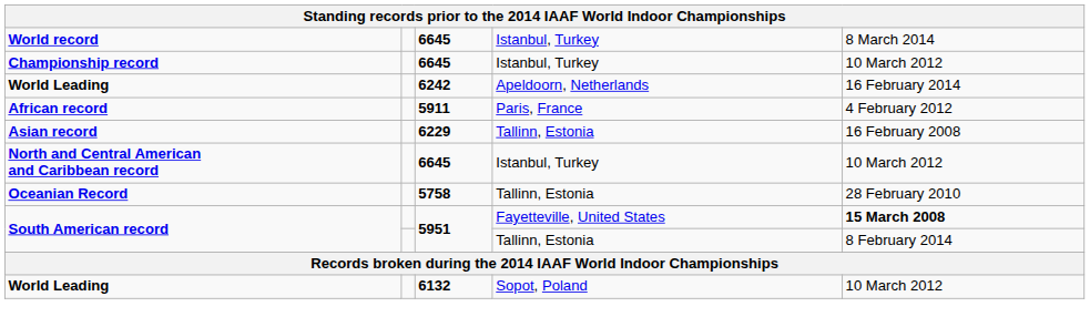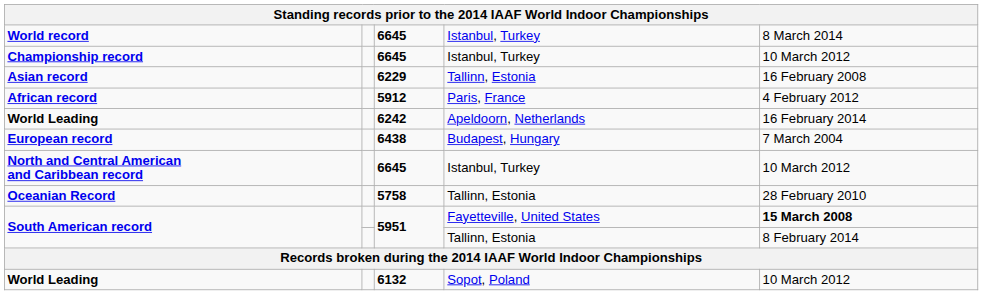 <table class="wikitable" width=75%>
 <tr>
 <th colspan="5">Standing records prior to the 2014 IAAF World Indoor Championships</th>
 </tr>
 <tr>
 <td><strong><a href='#'>World record</a></strong></td>
 <td></td>
 <td><strong>6645</strong></td>
 <td><a href='#'>Istanbul</a>, <a href='#'>Turkey</a></td>
 <td>8 March 2014</td>
 </tr>
 <tr>
 <td><strong><a href='#'>Championship record</a></strong></td>
 <td></td>
 <td><strong>6645</strong></td>
 <td>Istanbul, Turkey</td>
 <td>10 March 2012</td>
 </tr>
 <tr>
+<td><strong><a href='#'>Asian record</a></strong></td>
+<td></td>
+<td><strong>6229</strong></td>
+<td><a href='#'>Tallinn</a>, <a href='#'>Estonia</a></td>
+<td>16 February 2008</td>
+</tr>
+<tr>
+<td><strong><a href='#'>African record</a></strong></td>
+<td></td>
+<td><strong>5912</strong></td>
+<td><a href='#'>Paris</a>, <a href='#'>France</a></td>
+<td>4 February 2012</td>
+</tr>
+<tr>
 <td><strong>World Leading</strong></td>
 <td></td>
 <td><strong>6242</strong></td>
 <td><a href='#'>Apeldoorn</a>, <a href='#'>Netherlands</a></td>
 <td>16 February 2014</td>
 </tr>
 <tr>
-<td><strong><a href='#'>African record</a></strong></td>
+<td><strong><a href='#'>European record</a></strong></td>
 <td></td>
-<td><strong>5911</strong></td>
-<td><a href='#'>Paris</a>, <a href='#'>France</a></td>
-<td>4 February 2012</td>
-</tr>
-<tr>
-<td><strong><a href='#'>Asian record</a></strong></td>
-<td></td>
-<td><strong>6229</strong></td>
-<td><a href='#'>Tallinn</a>, <a href='#'>Estonia</a></td>
-<td>16 February 2008</td>
+<td><strong>6438</strong></td>
+<td><a href='#'>Budapest</a>, <a href='#'>Hungary</a></td>
+<td>7 March 2004</td>
 </tr>
 <tr>
 <td><strong><a href='#'>North and Central American <br>and Caribbean record</a></strong></td>
 <td></td>
 <td><strong>6645</strong></td>
 <td>Istanbul, Turkey</td>
 <td>10 March 2012</td>
 </tr>
 <tr>
 <td><strong><a href='#'>Oceanian Record</a></strong></td>
 <td></td>
 <td><strong>5758</strong></td>
 <td>Tallinn, Estonia</td>
 <td>28 February 2010</td>
 </tr>
 <tr>
 <td rowspan="2"><strong><a href='#'>South American record</a></strong></td>
 <td></td>
 <td rowspan="2"><strong>5951</strong></td>
 <td><a href='#'>Fayetteville</a>, <a href='#'>United States</a></td>
 <td><strong>15 March 2008</strong></td>
 </tr>
 <tr>
 <td></td>
 <td>Tallinn, Estonia</td>
 <td>8 February 2014</td>
 </tr>
 <tr>
 <th colspan="5">Records broken during the 2014 IAAF World Indoor Championships</th>
 </tr>
 <tr>
 <td><strong>World Leading</strong></td>
 <td></td>
 <td><strong>6132</strong></td>
 <td><a href='#'>Sopot</a>, <a href='#'>Poland</a></td>
 <td>10 March 2012</td>
 </tr>
 </table>
